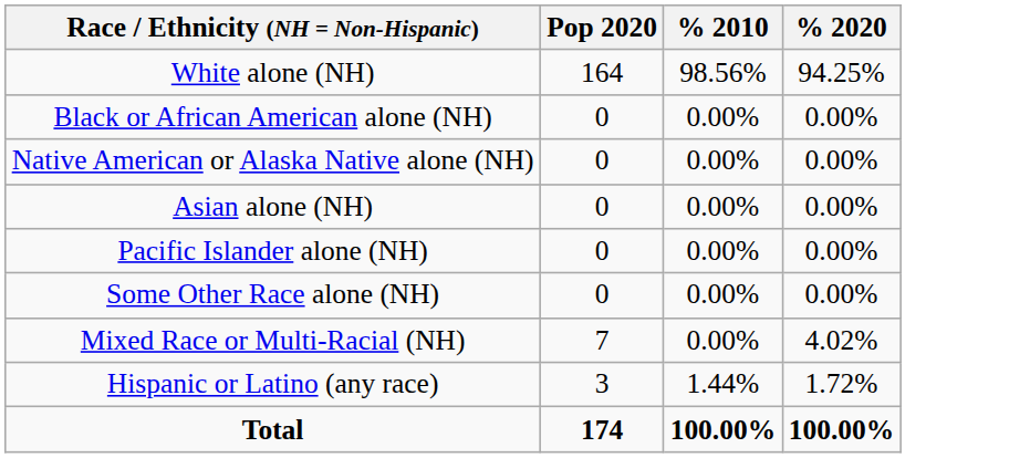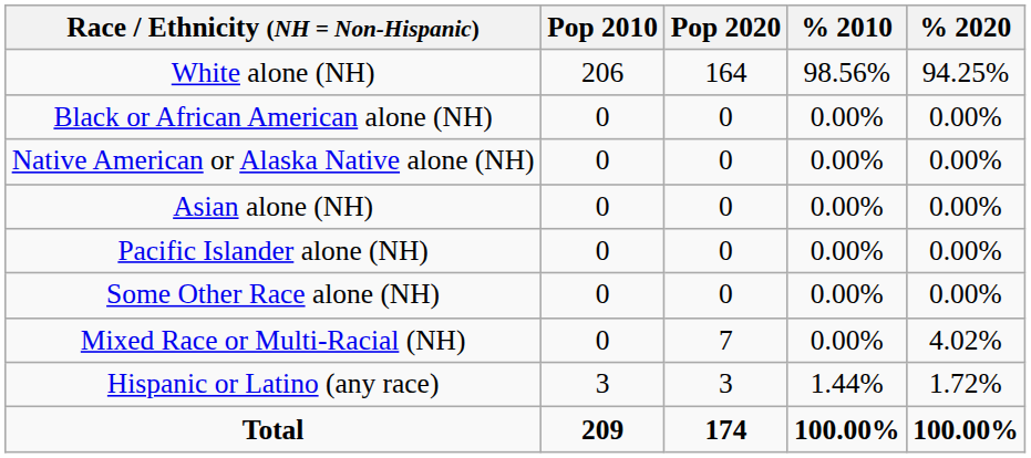 <table class="wikitable" style="text-align:center;">
 <tr>
 <th>Race / Ethnicity <small>(<em>NH = Non-Hispanic</em>)</small></th>
+<th>Pop 2010</th>
 <th>Pop 2020</th>
 <th>% 2010</th>
 <th>% 2020</th>
 </tr>
 <tr>
 <td><a href='#'>White</a> alone (NH)</td>
+<td>206</td>
 <td>164</td>
 <td>98.56%</td>
 <td>94.25%</td>
 </tr>
 <tr>
 <td><a href='#'>Black or African American</a> alone (NH)</td>
 <td>0</td>
+<td>0</td>
 <td>0.00%</td>
 <td>0.00%</td>
 </tr>
 <tr>
 <td><a href='#'>Native American</a> or <a href='#'>Alaska Native</a> alone (NH)</td>
+<td>0</td>
 <td>0</td>
 <td>0.00%</td>
 <td>0.00%</td>
 </tr>
 <tr>
 <td><a href='#'>Asian</a> alone (NH)</td>
 <td>0</td>
+<td>0</td>
 <td>0.00%</td>
 <td>0.00%</td>
 </tr>
 <tr>
 <td><a href='#'>Pacific Islander</a> alone (NH)</td>
+<td>0</td>
 <td>0</td>
 <td>0.00%</td>
 <td>0.00%</td>
 </tr>
 <tr>
 <td><a href='#'>Some Other Race</a> alone (NH)</td>
 <td>0</td>
+<td>0</td>
 <td>0.00%</td>
 <td>0.00%</td>
 </tr>
 <tr>
 <td><a href='#'>Mixed Race or Multi-Racial</a> (NH)</td>
+<td>0</td>
 <td>7</td>
 <td>0.00%</td>
 <td>4.02%</td>
 </tr>
 <tr>
 <td><a href='#'>Hispanic or Latino</a> (any race)</td>
 <td>3</td>
+<td>3</td>
 <td>1.44%</td>
 <td>1.72%</td>
 </tr>
 <tr>
 <td><strong>Total</strong></td>
+<td><strong>209</strong></td>
 <td><strong>174</strong></td>
 <td><strong>100.00%</strong></td>
 <td><strong>100.00%</strong></td>
 </tr>
 </table>
